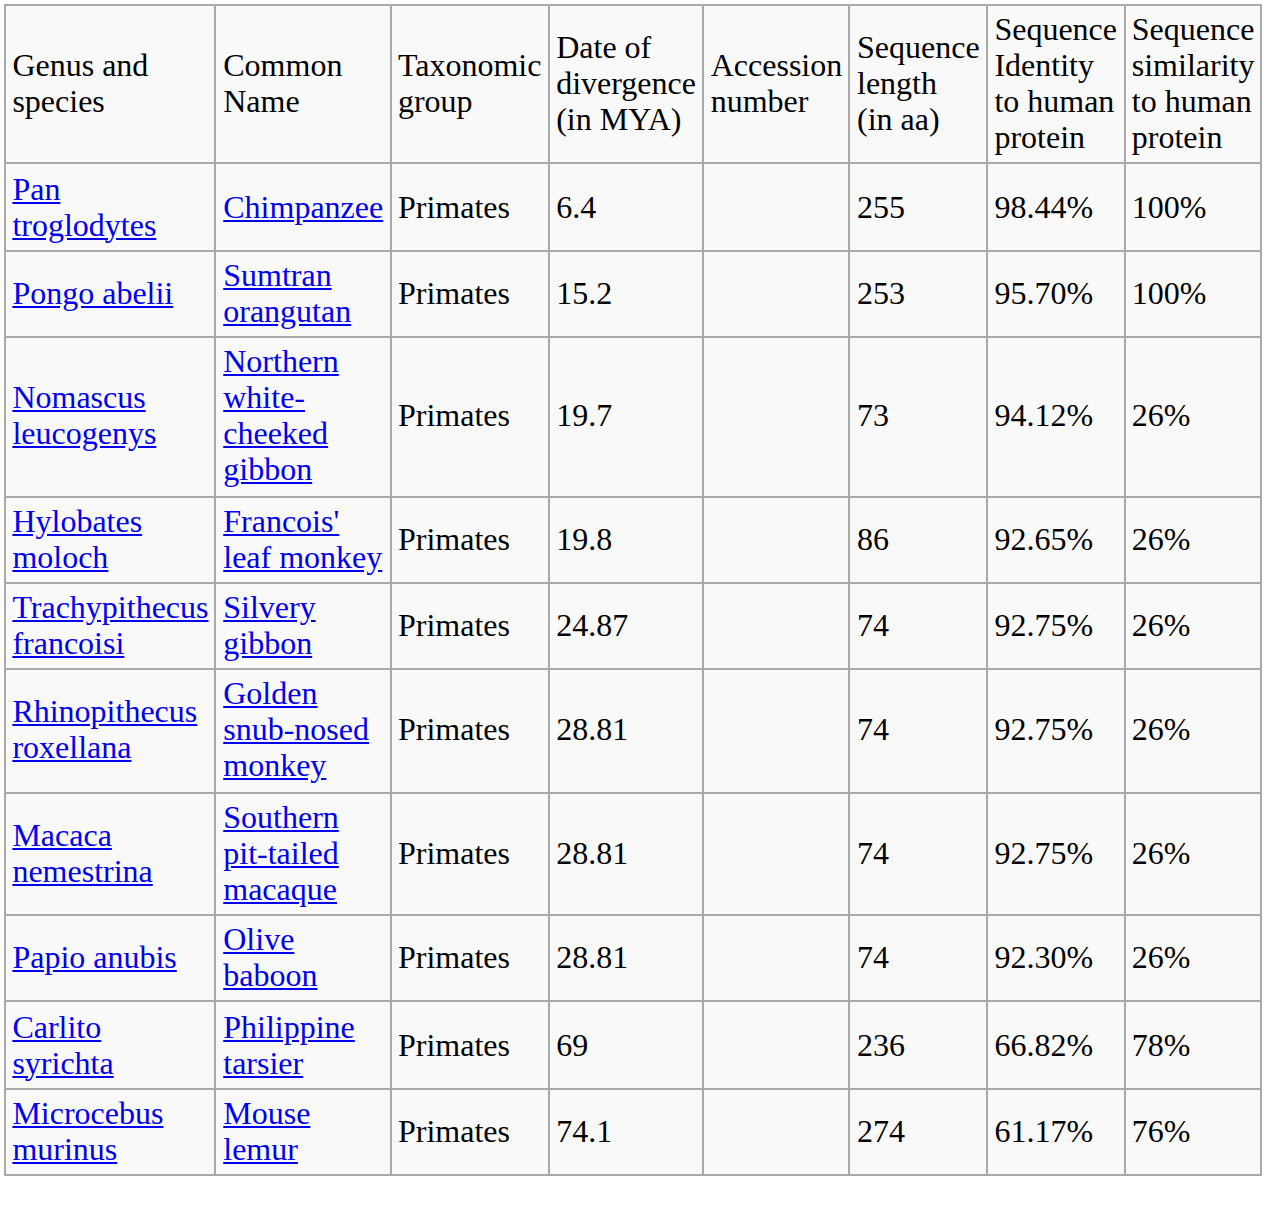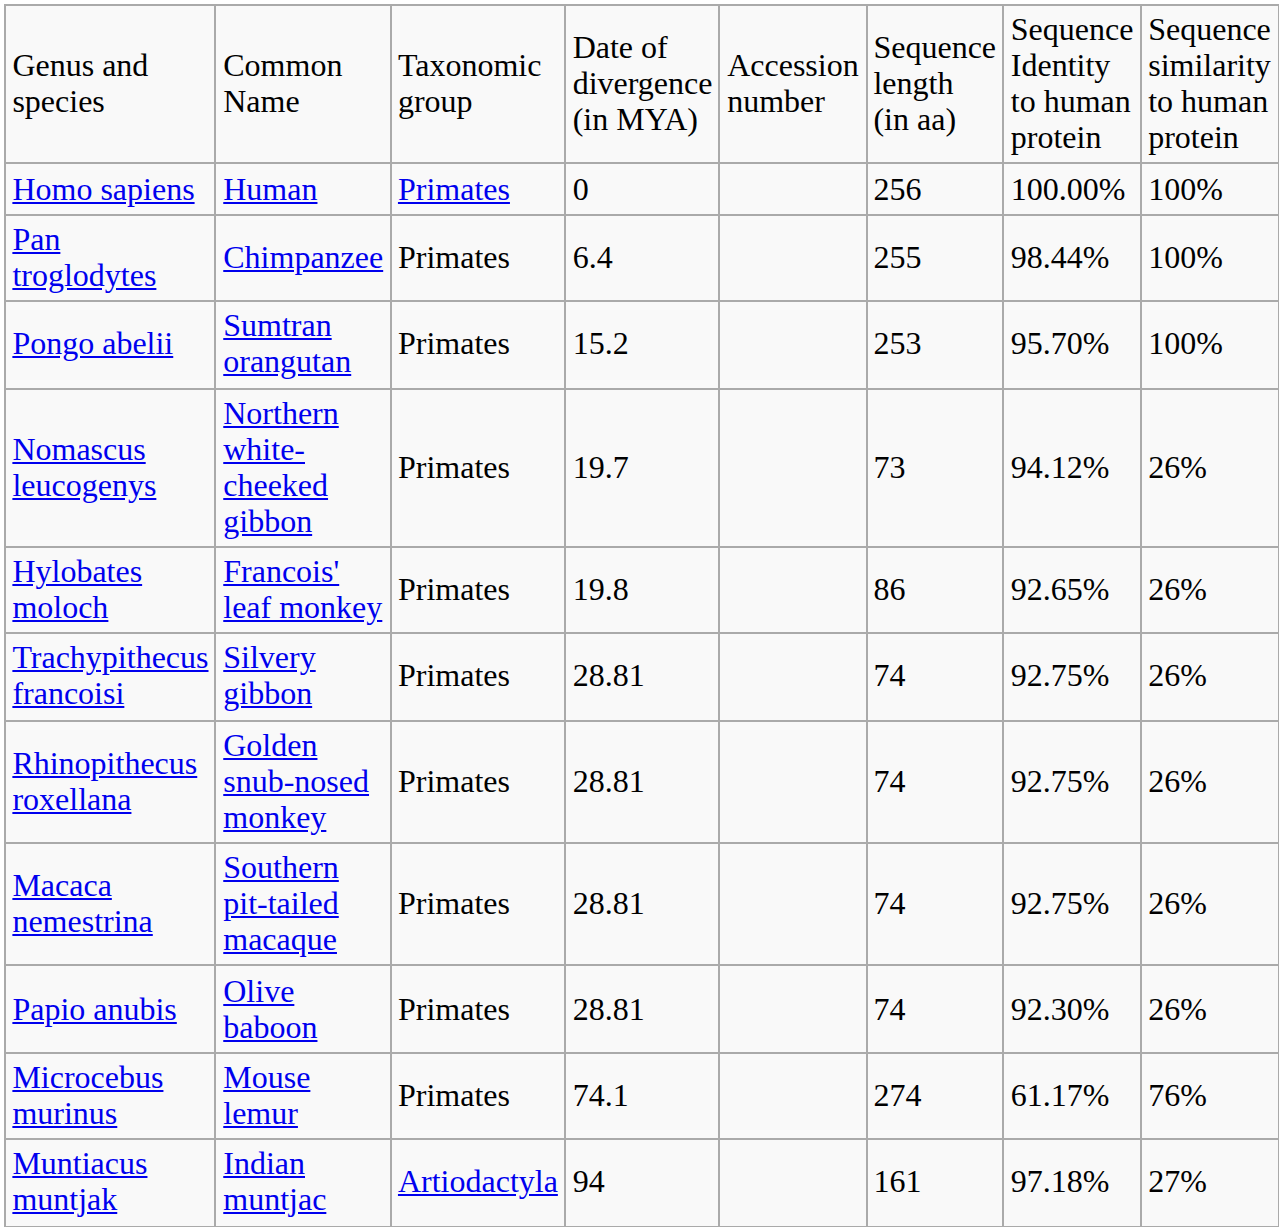 <table class="wikitable">
 <tr>
 <td>Genus  and species</td>
 <td>Common Name</td>
 <td>Taxonomic group</td>
 <td>Date of divergence (in MYA)</td>
 <td>Accession number</td>
 <td>Sequence length (in aa)</td>
 <td>Sequence Identity to human  protein</td>
 <td>Sequence similarity to human  protein</td>
+</tr>
+<tr>
+<td><a href='#'>Homo sapiens</a></td>
+<td><a href='#'>Human</a></td>
+<td><a href='#'>Primates</a></td>
+<td>0</td>
+<td></td>
+<td>256</td>
+<td>100.00%</td>
+<td>100%</td>
 </tr>
 <tr>
 <td><a href='#'>Pan troglodytes</a></td>
 <td><a href='#'>Chimpanzee</a></td>
 <td>Primates</td>
 <td>6.4</td>
 <td></td>
 <td>255</td>
 <td>98.44%</td>
 <td>100%</td>
 </tr>
 <tr>
 <td><a href='#'>Pongo abelii</a></td>
 <td><a href='#'>Sumtran orangutan</a></td>
 <td>Primates</td>
 <td>15.2</td>
 <td></td>
 <td>253</td>
 <td>95.70%</td>
 <td>100%</td>
 </tr>
 <tr>
 <td><a href='#'>Nomascus leucogenys</a></td>
 <td><a href='#'>Northern white-cheeked gibbon</a></td>
 <td>Primates</td>
 <td>19.7</td>
 <td></td>
 <td>73</td>
 <td>94.12%</td>
 <td>26%</td>
 </tr>
 <tr>
 <td><a href='#'>Hylobates moloch</a></td>
 <td><a href='#'>Francois' leaf monkey</a></td>
 <td>Primates</td>
 <td>19.8</td>
 <td></td>
 <td>86</td>
 <td>92.65%</td>
 <td>26%</td>
 </tr>
 <tr>
 <td><a href='#'>Trachypithecus francoisi</a></td>
 <td><a href='#'>Silvery gibbon</a></td>
 <td>Primates</td>
-<td>24.87</td>
+<td>28.81</td>
 <td></td>
 <td>74</td>
 <td>92.75%</td>
 <td>26%</td>
 </tr>
 <tr>
 <td><a href='#'>Rhinopithecus roxellana</a></td>
 <td><a href='#'>Golden snub-nosed monkey</a></td>
 <td>Primates</td>
 <td>28.81</td>
 <td></td>
 <td>74</td>
 <td>92.75%</td>
 <td>26%</td>
 </tr>
 <tr>
 <td><a href='#'>Macaca nemestrina</a></td>
 <td><a href='#'>Southern pit-tailed macaque</a></td>
 <td>Primates</td>
 <td>28.81</td>
 <td></td>
 <td>74</td>
 <td>92.75%</td>
 <td>26%</td>
 </tr>
 <tr>
 <td><a href='#'>Papio anubis</a></td>
 <td><a href='#'>Olive baboon</a></td>
 <td>Primates</td>
 <td>28.81</td>
 <td></td>
 <td>74</td>
 <td>92.30%</td>
 <td>26%</td>
 </tr>
 <tr>
-<td><a href='#'>Carlito syrichta</a></td>
-<td><a href='#'>Philippine tarsier</a></td>
-<td>Primates</td>
-<td>69</td>
-<td></td>
-<td>236</td>
-<td>66.82%</td>
-<td>78%</td>
-</tr>
-<tr>
 <td><a href='#'>Microcebus murinus</a></td>
 <td><a href='#'>Mouse lemur</a></td>
 <td>Primates</td>
 <td>74.1</td>
 <td></td>
 <td>274</td>
 <td>61.17%</td>
 <td>76%</td>
 </tr>
+<tr>
+<td><a href='#'>Muntiacus muntjak</a></td>
+<td><a href='#'>Indian muntjac</a></td>
+<td><a href='#'>Artiodactyla</a></td>
+<td>94</td>
+<td></td>
+<td>161</td>
+<td>97.18%</td>
+<td>27%</td>
+</tr>
 </table>
